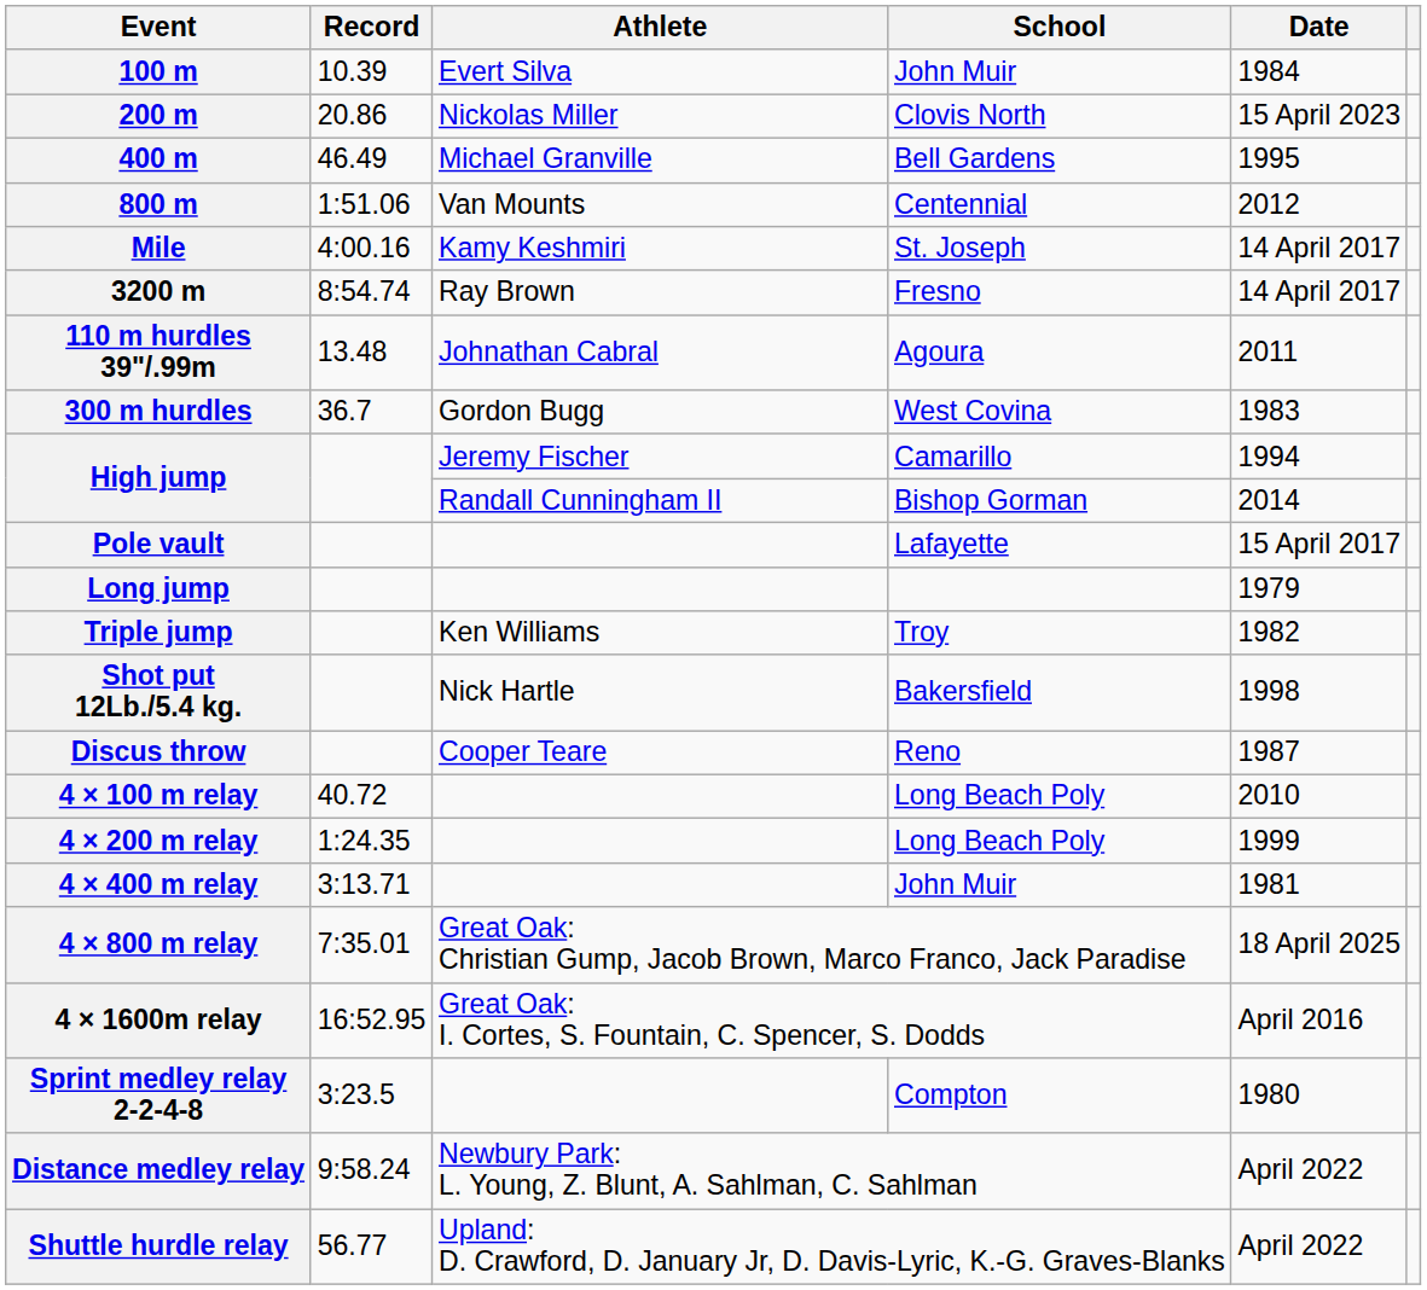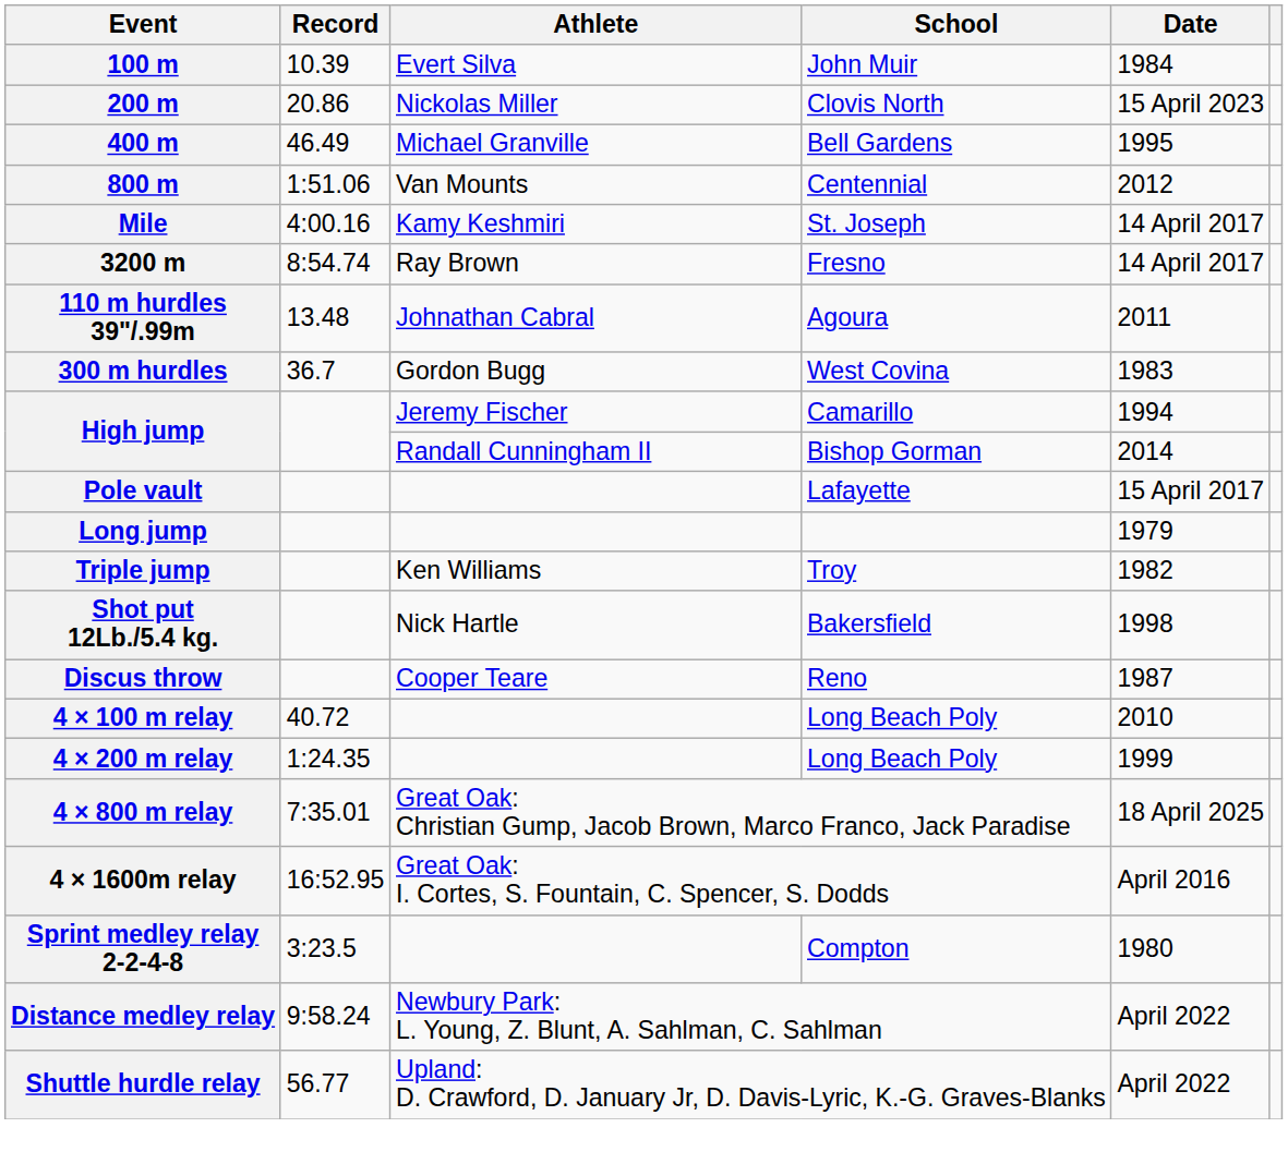 <table class="wikitable plainrowheaders sticky-header">
 <tr>
 <th scope="col">Event</th>
 <th scope="col">Record</th>
 <th scope="col">Athlete</th>
 <th scope="col">School</th>
 <th scope="col">Date</th>
 <th scope="col"></th>
 </tr>
 <tr>
 <th scope="row"><a href='#'>100 m</a></th>
 <td>10.39</td>
 <td><a href='#'>Evert Silva</a></td>
 <td><a href='#'>John Muir</a></td>
 <td>1984</td>
 <td></td>
 </tr>
 <tr>
 <th scope="row"><a href='#'>200 m</a></th>
 <td>20.86 </td>
 <td><a href='#'>Nickolas Miller</a></td>
 <td><a href='#'>Clovis North</a></td>
 <td>15 April 2023</td>
 <td></td>
 </tr>
 <tr>
 <th scope="row"><a href='#'>400 m</a></th>
 <td>46.49</td>
 <td><a href='#'>Michael Granville</a></td>
 <td><a href='#'>Bell Gardens</a></td>
 <td>1995</td>
 <td></td>
 </tr>
 <tr>
 <th scope="row"><a href='#'>800 m</a></th>
 <td>1:51.06</td>
 <td>Van Mounts</td>
 <td><a href='#'>Centennial</a></td>
 <td>2012</td>
 <td></td>
 </tr>
 <tr>
 <th scope="row"><a href='#'>Mile</a></th>
 <td>4:00.16</td>
 <td><a href='#'>Kamy Keshmiri</a></td>
 <td><a href='#'>St. Joseph</a></td>
 <td>14 April 2017</td>
 <td></td>
 </tr>
 <tr>
 <th scope="row">3200 m</th>
 <td>8:54.74</td>
 <td>Ray Brown</td>
 <td><a href='#'>Fresno</a></td>
 <td>14 April 2017</td>
 <td></td>
 </tr>
 <tr>
 <th scope="row"><a href='#'>110 m hurdles</a><br>39"/.99m</th>
 <td>13.48 </td>
 <td><a href='#'>Johnathan Cabral</a></td>
 <td><a href='#'>Agoura</a></td>
 <td>2011</td>
 <td></td>
 </tr>
 <tr>
 <th scope="row"><a href='#'>300 m hurdles</a></th>
 <td>36.7 </td>
 <td>Gordon Bugg</td>
 <td><a href='#'>West Covina</a></td>
 <td>1983</td>
 <td></td>
 </tr>
 <tr>
 <th scope="rowgroup" rowspan="2"><a href='#'>High jump</a></th>
 <td rowspan="2"></td>
 <td><a href='#'>Jeremy Fischer</a></td>
 <td><a href='#'>Camarillo</a></td>
 <td>1994</td>
 <td></td>
 </tr>
 <tr>
 <td><a href='#'>Randall Cunningham II</a></td>
 <td><a href='#'>Bishop Gorman</a></td>
 <td>2014</td>
 <td></td>
 </tr>
 <tr>
 <th scope="row"><a href='#'>Pole vault</a></th>
 <td></td>
 <td></td>
 <td><a href='#'>Lafayette</a></td>
 <td>15 April 2017</td>
 <td></td>
 </tr>
 <tr>
 <th scope="row"><a href='#'>Long jump</a></th>
 <td></td>
 <td></td>
 <td></td>
 <td>1979</td>
 <td></td>
 </tr>
 <tr>
 <th scope="row"><a href='#'>Triple jump</a></th>
 <td></td>
 <td>Ken Williams</td>
 <td><a href='#'>Troy</a></td>
 <td>1982</td>
 <td></td>
 </tr>
 <tr>
 <th scope="row"><a href='#'>Shot put</a><br>12Lb./5.4 kg.</th>
 <td></td>
 <td>Nick Hartle</td>
 <td><a href='#'>Bakersfield</a></td>
 <td>1998</td>
 <td></td>
 </tr>
 <tr>
 <th scope="row"><a href='#'>Discus throw</a></th>
 <td></td>
 <td><a href='#'>Cooper Teare</a></td>
 <td><a href='#'>Reno</a></td>
 <td>1987</td>
 <td></td>
 </tr>
 <tr>
 <th scope="row"><a href='#'>4 × 100 m relay</a></th>
 <td>40.72</td>
 <td></td>
 <td><a href='#'>Long Beach Poly</a></td>
 <td>2010</td>
 <td></td>
 </tr>
 <tr>
 <th scope="row"><a href='#'>4 × 200 m relay</a></th>
 <td>1:24.35</td>
 <td></td>
 <td><a href='#'>Long Beach Poly</a></td>
 <td>1999</td>
 <td></td>
 </tr>
 <tr>
-<th scope="row"><a href='#'>4 × 400 m relay</a></th>
-<td>3:13.71</td>
-<td></td>
-<td><a href='#'>John Muir</a></td>
-<td>1981</td>
-<td></td>
-</tr>
-<tr>
 <th scope="row"><a href='#'>4 × 800 m relay</a></th>
 <td>7:35.01</td>
 <td colspan=2><a href='#'>Great Oak</a>:<br>Christian Gump, Jacob Brown, Marco Franco, Jack Paradise</td>
 <td>18 April 2025</td>
 <td></td>
 </tr>
 <tr>
 <th scope="row">4 × 1600m relay</th>
 <td>16:52.95</td>
 <td colspan=2><a href='#'>Great Oak</a>:<br>I. Cortes, S. Fountain, C. Spencer, S. Dodds</td>
 <td>April 2016</td>
 <td></td>
 </tr>
 <tr>
 <th scope="row"><a href='#'>Sprint medley relay</a><br>2-2-4-8</th>
 <td>3:23.5 </td>
 <td></td>
 <td><a href='#'>Compton</a></td>
 <td>1980</td>
 <td></td>
 </tr>
 <tr>
 <th scope="row"><a href='#'>Distance medley relay</a></th>
 <td>9:58.24</td>
 <td colspan=2><a href='#'>Newbury Park</a>:<br>L. Young, Z. Blunt, A. Sahlman, C. Sahlman</td>
 <td>April 2022</td>
 <td></td>
 </tr>
 <tr>
 <th scope="row"><a href='#'>Shuttle hurdle relay</a></th>
 <td>56.77</td>
 <td colspan=2><a href='#'>Upland</a>:<br>D. Crawford, D. January Jr, D. Davis-Lyric, K.-G. Graves-Blanks</td>
 <td>April 2022</td>
 <td></td>
 </tr>
 </table>
